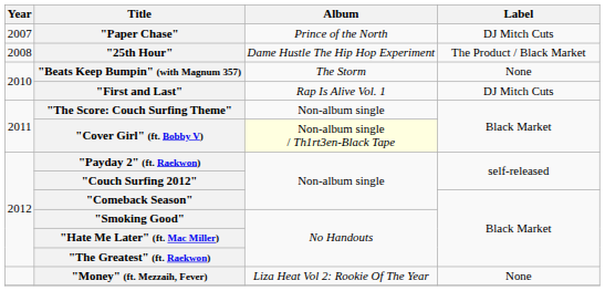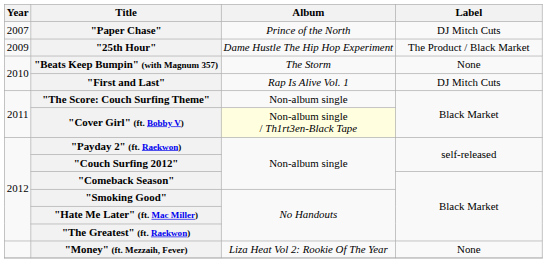 <table class="wikitable plainrowheaders" style="text-align:center;">
 <tr>
 <th scope="col" rowspan="1">Year</th>
 <th scope="col" rowspan="1" style="width:17em;">Title</th>
 <th scope="col" rowspan="1">Album</th>
 <th scope="col" rowspan="1" style="width:13em;">Label</th>
 </tr>
 <tr>
 <td rowspan="1">2007</td>
 <th scope="row">"Paper Chase"</th>
 <td><em>Prince of the North</em></td>
 <td>DJ Mitch Cuts</td>
 </tr>
 <tr>
-<td rowspan="1">2008</td>
+<td rowspan="1">2009</td>
 <th scope="row">"25th Hour"</th>
 <td><em>Dame Hustle The Hip Hop Experiment</em></td>
 <td>The Product / Black Market</td>
 </tr>
 <tr>
 <td rowspan="2">2010</td>
 <th scope="row">"Beats Keep Bumpin" <small>(with Magnum 357)</small></th>
 <td><em>The Storm</em></td>
 <td>None</td>
 </tr>
 <tr>
 <th scope="row">"First and Last"</th>
 <td><em>Rap Is Alive Vol. 1</em></td>
 <td>DJ Mitch Cuts</td>
 </tr>
 <tr>
 <td rowspan="2">2011</td>
 <th scope="row">"The Score: Couch Surfing Theme"</th>
 <td>Non-album single</td>
 <td rowspan="2">Black Market</td>
 </tr>
 <tr>
 <th scope="row">"Cover Girl" <small>(ft. <a href='#'>Bobby V</a>)</small></th>
 <td style="background: lightyellow;">Non-album single<br>/<em> Th1rt3en-Black Tape   </em></td>
 </tr>
 <tr>
 <td rowspan="6">2012</td>
 <th scope="row">"Payday 2" <small>(ft. <a href='#'>Raekwon</a>)</small></th>
 <td rowspan="3">Non-album single</td>
 <td rowspan="2">self-released</td>
 </tr>
 <tr>
 <th scope="row">"Couch Surfing 2012"</th>
 </tr>
 <tr>
 <th scope="row">"Comeback Season"</th>
 <td rowspan="4">Black Market</td>
 </tr>
 <tr>
 <th scope="row">"Smoking Good"</th>
 <td rowspan="3"><em> No Handouts</em></td>
 </tr>
 <tr>
 <th scope="row">"Hate Me Later" <small>(ft. <a href='#'>Mac Miller</a>)</small></th>
 </tr>
 <tr>
 <th scope="row">"The Greatest" <small>(ft. <a href='#'>Raekwon</a>)</small></th>
 </tr>
 <tr>
 <td rowspan="1"></td>
 <th scope="row">"Money" <small>(ft. Mezzaih, Fever)</small></th>
 <td><em>Liza Heat Vol 2: Rookie Of The Year</em></td>
 <td>None</td>
 </tr>
 <tr>
 </tr>
 </table>
